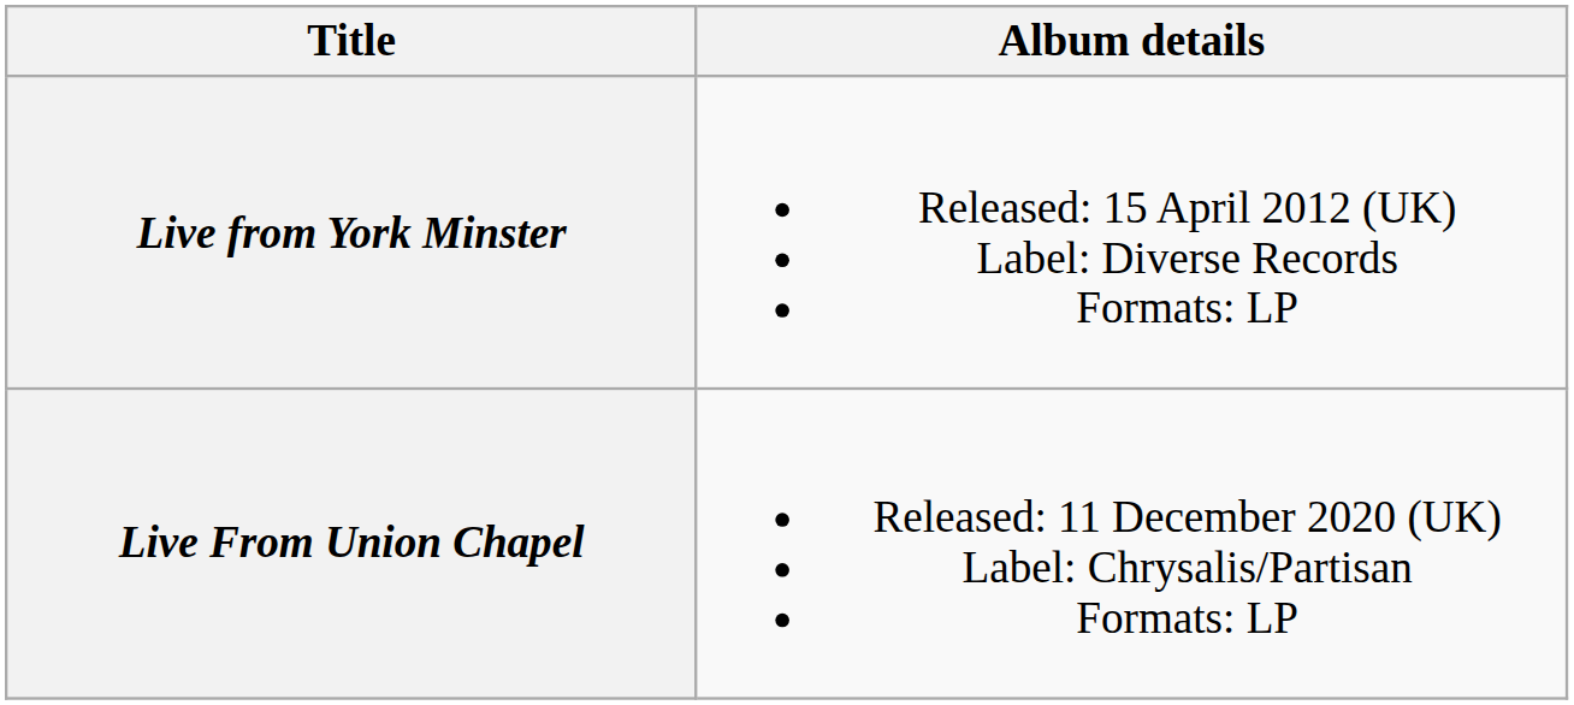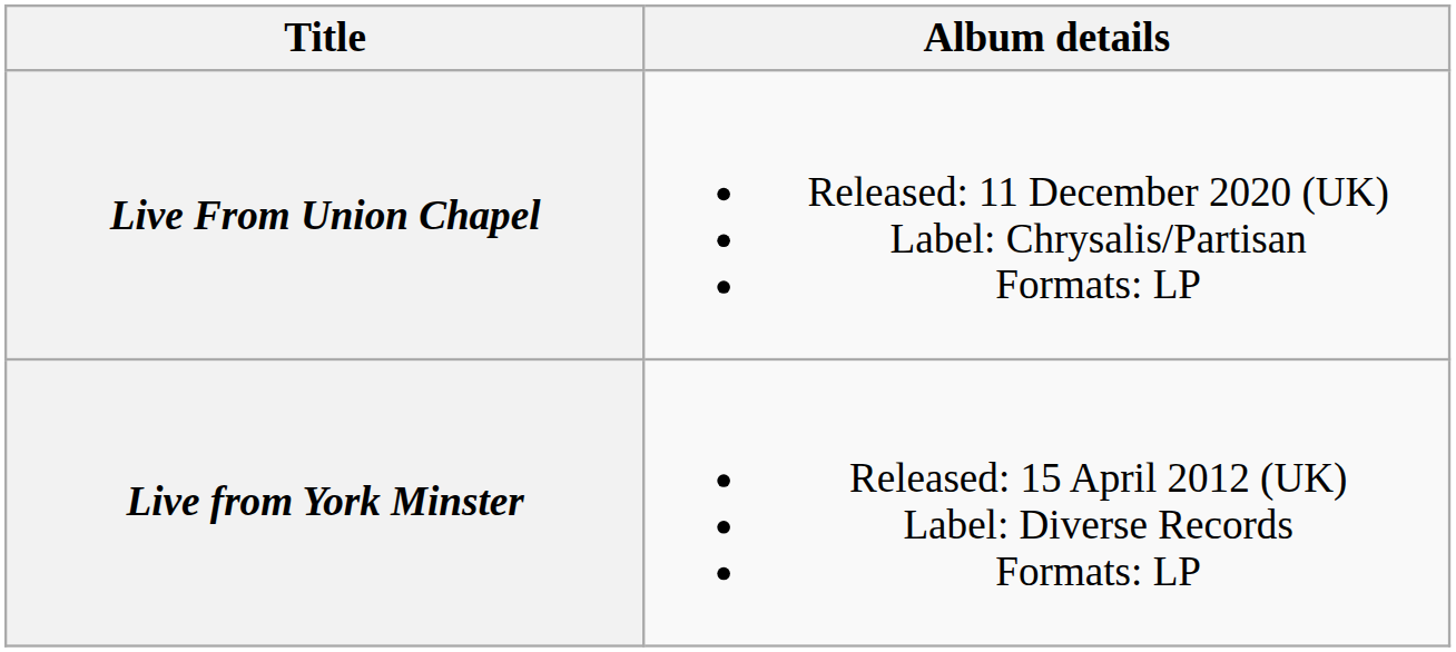 <table class="wikitable plainrowheaders" style="text-align:center;">
 <tr>
 <th scope="col" style="width:15em;">Title</th>
 <th scope="col" style="width:19em;">Album details</th>
 </tr>
 <tr>
+<th scope="row"><em>Live From Union Chapel</em></th>
+<td><br><ul><li>Released: 11 December 2020 <span>(UK)</span></li><li>Label: Chrysalis/Partisan</li><li>Formats: LP</li></ul></td>
+</tr>
+<tr>
 <th scope="row"><em>Live from York Minster</em></th>
 <td><br><ul><li>Released: 15 April 2012 <span>(UK)</span></li><li>Label: Diverse Records</li><li>Formats: LP</li></ul></td>
 </tr>
-<tr>
-<th scope="row"><em>Live From Union Chapel</em></th>
-<td><br><ul><li>Released: 11 December 2020 <span>(UK)</span></li><li>Label: Chrysalis/Partisan</li><li>Formats: LP</li></ul></td>
-</tr>
 </table>
